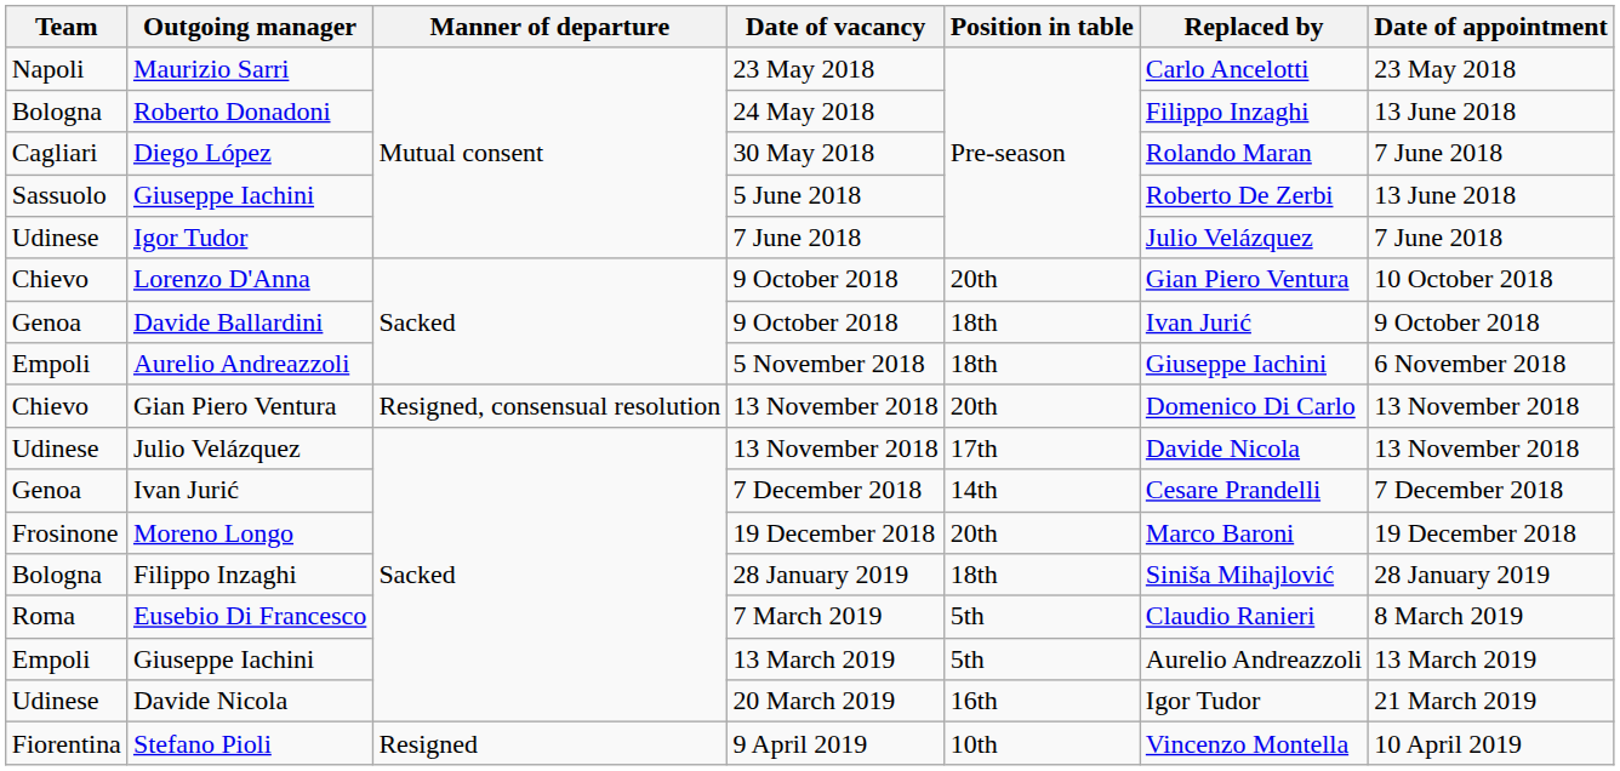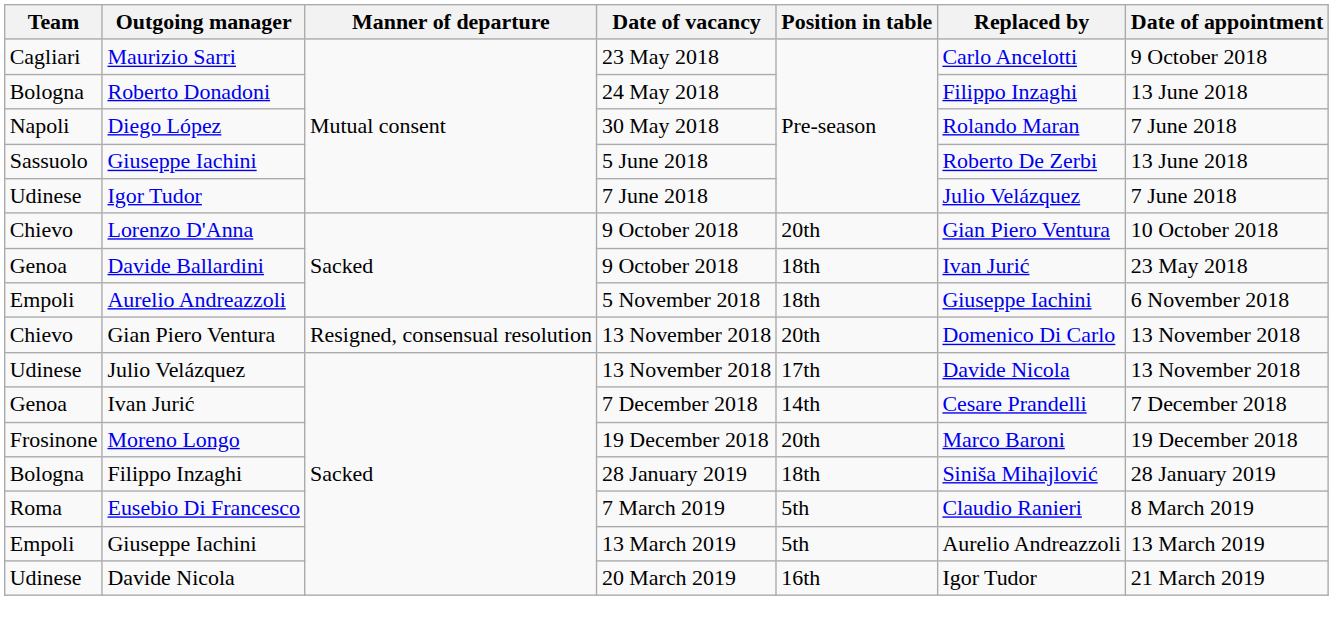 <table class="wikitable sortable">
 <tr>
 <th>Team</th>
 <th>Outgoing manager</th>
 <th>Manner of departure</th>
 <th>Date of vacancy</th>
 <th>Position in table</th>
 <th>Replaced by</th>
 <th>Date of appointment</th>
 </tr>
 <tr>
-<td>Napoli</td>
+<td>Cagliari</td>
 <td> <a href='#'>Maurizio Sarri</a></td>
 <td rowspan=5>Mutual consent</td>
 <td>23 May 2018</td>
 <td rowspan=5>Pre-season</td>
 <td> <a href='#'>Carlo Ancelotti</a></td>
-<td>23 May 2018</td>
+<td>9 October 2018</td>
 </tr>
 <tr>
 <td>Bologna</td>
 <td> <a href='#'>Roberto Donadoni</a></td>
 <td>24 May 2018</td>
 <td> <a href='#'>Filippo Inzaghi</a></td>
 <td>13 June 2018</td>
 </tr>
 <tr>
-<td>Cagliari</td>
+<td>Napoli</td>
 <td> <a href='#'>Diego López</a></td>
 <td>30 May 2018</td>
 <td> <a href='#'>Rolando Maran</a></td>
 <td>7 June 2018</td>
 </tr>
 <tr>
 <td>Sassuolo</td>
 <td> <a href='#'>Giuseppe Iachini</a></td>
 <td>5 June 2018</td>
 <td> <a href='#'>Roberto De Zerbi</a></td>
 <td>13 June 2018</td>
 </tr>
 <tr>
 <td>Udinese</td>
 <td> <a href='#'>Igor Tudor</a></td>
 <td>7 June 2018</td>
 <td> <a href='#'>Julio Velázquez</a></td>
 <td>7 June 2018</td>
 </tr>
 <tr>
 <td>Chievo</td>
 <td> <a href='#'>Lorenzo D'Anna</a></td>
 <td rowspan=3>Sacked</td>
 <td>9 October 2018</td>
 <td>20th</td>
 <td> <a href='#'>Gian Piero Ventura</a></td>
 <td>10 October 2018</td>
 </tr>
 <tr>
 <td>Genoa</td>
 <td> <a href='#'>Davide Ballardini</a></td>
 <td>9 October 2018</td>
 <td>18th</td>
 <td> <a href='#'>Ivan Jurić</a></td>
-<td>9 October 2018</td>
+<td>23 May 2018</td>
 </tr>
 <tr>
 <td>Empoli</td>
 <td> <a href='#'>Aurelio Andreazzoli</a></td>
 <td>5 November 2018</td>
 <td>18th</td>
 <td> <a href='#'>Giuseppe Iachini</a></td>
 <td>6 November 2018</td>
 </tr>
 <tr>
 <td>Chievo</td>
 <td> Gian Piero Ventura</td>
 <td>Resigned, consensual resolution</td>
 <td>13 November 2018</td>
 <td>20th</td>
 <td> <a href='#'>Domenico Di Carlo</a></td>
 <td>13 November 2018</td>
 </tr>
 <tr>
 <td>Udinese</td>
 <td> Julio Velázquez</td>
 <td rowspan=7>Sacked</td>
 <td>13 November 2018</td>
 <td>17th</td>
 <td> <a href='#'>Davide Nicola</a></td>
 <td>13 November 2018</td>
 </tr>
 <tr>
 <td>Genoa</td>
 <td> Ivan Jurić</td>
 <td>7 December 2018</td>
 <td>14th</td>
 <td> <a href='#'>Cesare Prandelli</a></td>
 <td>7 December 2018</td>
 </tr>
 <tr>
 <td>Frosinone</td>
 <td> <a href='#'>Moreno Longo</a></td>
 <td>19 December 2018</td>
 <td>20th</td>
 <td> <a href='#'>Marco Baroni</a></td>
 <td>19 December 2018</td>
 </tr>
 <tr>
 <td>Bologna</td>
 <td> Filippo Inzaghi</td>
 <td>28 January 2019</td>
 <td>18th</td>
 <td> <a href='#'>Siniša Mihajlović</a></td>
 <td>28 January 2019</td>
 </tr>
 <tr>
 <td>Roma</td>
 <td> <a href='#'>Eusebio Di Francesco</a></td>
 <td>7 March 2019</td>
 <td>5th</td>
 <td> <a href='#'>Claudio Ranieri</a></td>
 <td>8 March 2019</td>
 </tr>
 <tr>
 <td>Empoli</td>
 <td> Giuseppe Iachini</td>
 <td>13 March 2019</td>
 <td>5th</td>
 <td> Aurelio Andreazzoli</td>
 <td>13 March 2019</td>
 </tr>
 <tr>
 <td>Udinese</td>
 <td> Davide Nicola</td>
 <td>20 March 2019</td>
 <td>16th</td>
 <td> Igor Tudor</td>
 <td>21 March 2019</td>
 </tr>
-<tr>
-<td>Fiorentina</td>
-<td> <a href='#'>Stefano Pioli</a></td>
-<td>Resigned</td>
-<td>9 April 2019</td>
-<td>10th</td>
-<td> <a href='#'>Vincenzo Montella</a></td>
-<td>10 April 2019</td>
-</tr>
 </table>
